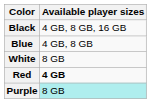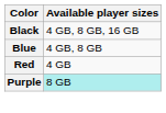 <table class="wikitable">
 <tr>
 <th scope="col">Color</th>
 <th scope="col">Available player sizes</th>
 </tr>
 <tr>
 <th scope="row">Black</th>
 <td>4 GB, 8 GB, 16 GB</td>
 </tr>
 <tr>
 <th scope="row">Blue</th>
 <td>4 GB, 8 GB</td>
 </tr>
 <tr>
-<th scope="row">White</th>
-<td>8 GB</td>
-</tr>
-<tr>
 <th scope="row">Red</th>
-<td><strong>4 GB</strong></td>
+<td>4 GB</td>
 </tr>
 <tr>
 <th scope="row">Purple</th>
 <td style="background: paleturquoise;">8 GB</td>
 </tr>
 </table>
